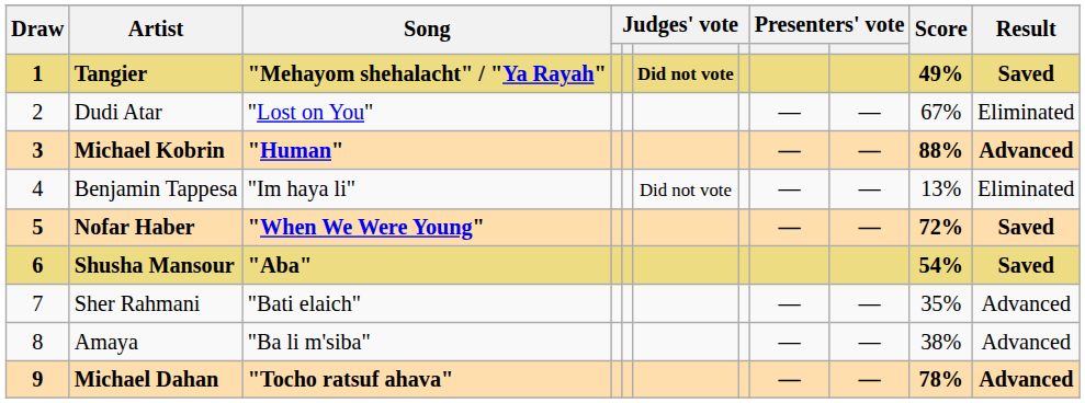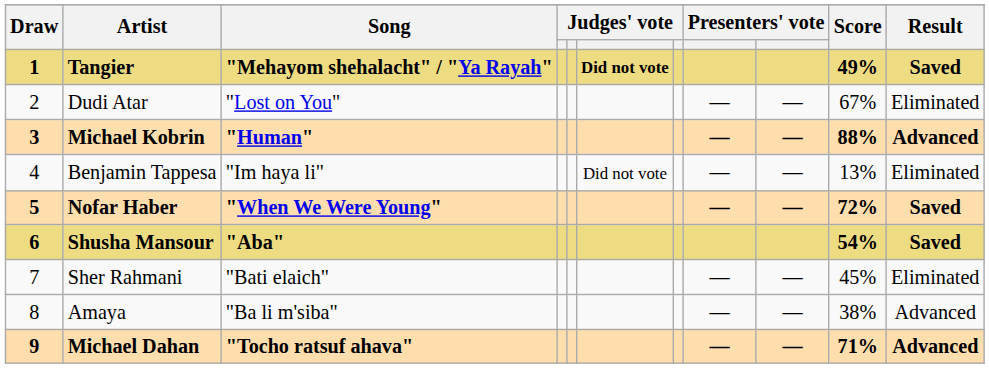 <table class="sortable wikitable" style="margin: 1em auto 1em auto; text-align:center; font-size:90%; line-height:18px;">
 <tr>
 </tr>
 <tr>
 <th rowspan="2">Draw</th>
 <th rowspan="2">Artist</th>
 <th rowspan="2">Song</th>
 <th colspan="4" class="unsortable">Judges' vote</th>
 <th colspan="2" class="unsortable">Presenters' vote</th>
 <th rowspan="2">Score</th>
 <th rowspan="2">Result</th>
 </tr>
 <tr>
 <th class="unsortable"></th>
 <th class="unsortable"></th>
 <th class="unsortable"></th>
 <th class="unsortable"></th>
 <th class="unsortable"></th>
 <th class="unsortable"></th>
 </tr>
 <tr style="font-weight:bold; background:#eedc82;">
 <td>1</td>
 <td align="left">Tangier</td>
 <td align="left">"Mehayom shehalacht" / "<a href='#'>Ya Rayah</a>"</td>
 <td></td>
 <td></td>
 <td><small>Did not vote</small></td>
 <td></td>
 <td></td>
 <td></td>
 <td>49%</td>
 <td>Saved</td>
 </tr>
 <tr>
 <td>2</td>
 <td align="left">Dudi Atar</td>
 <td align="left">"<a href='#'>Lost on You</a>"</td>
 <td></td>
 <td></td>
 <td></td>
 <td></td>
 <td>—</td>
 <td>—</td>
 <td>67%</td>
 <td>Eliminated</td>
 </tr>
 <tr style="font-weight:bold; background:#FFDEAD;">
 <td>3</td>
 <td align="left">Michael Kobrin</td>
 <td align="left">"<a href='#'>Human</a>"</td>
 <td></td>
 <td></td>
 <td></td>
 <td></td>
 <td>—</td>
 <td>—</td>
 <td>88%</td>
 <td>Advanced</td>
 </tr>
 <tr>
 <td>4</td>
 <td align="left">Benjamin Tappesa</td>
 <td align="left">"Im haya li"</td>
 <td></td>
 <td></td>
 <td><small>Did not vote</small></td>
 <td></td>
 <td>—</td>
 <td>—</td>
 <td>13%</td>
 <td>Eliminated</td>
 </tr>
 <tr style="font-weight:bold; background:#FFDEAD;">
 <td>5</td>
 <td align="left">Nofar Haber</td>
 <td align="left">"<a href='#'>When We Were Young</a>"</td>
 <td></td>
 <td></td>
 <td></td>
 <td></td>
 <td>—</td>
 <td>—</td>
 <td>72%</td>
 <td>Saved</td>
 </tr>
 <tr style="font-weight:bold; background:#eedc82;">
 <td>6</td>
 <td align="left">Shusha Mansour</td>
 <td align="left">"Aba"</td>
 <td></td>
 <td></td>
 <td></td>
 <td></td>
 <td></td>
 <td></td>
 <td>54%</td>
 <td>Saved</td>
 </tr>
 <tr>
 <td>7</td>
 <td align="left">Sher Rahmani</td>
 <td align="left">"Bati elaich"</td>
 <td></td>
 <td></td>
 <td></td>
 <td></td>
 <td>—</td>
 <td>—</td>
-<td>35%</td>
-<td>Advanced</td>
+<td>45%</td>
+<td>Eliminated</td>
 </tr>
 <tr>
 <td>8</td>
 <td align="left">Amaya</td>
 <td align="left">"Ba li m'siba"</td>
 <td></td>
 <td></td>
 <td></td>
 <td></td>
 <td>—</td>
 <td>—</td>
 <td>38%</td>
 <td>Advanced</td>
 </tr>
 <tr style="font-weight:bold; background:#FFDEAD;">
 <td>9</td>
 <td align="left">Michael Dahan</td>
 <td align="left">"Tocho ratsuf ahava"</td>
 <td></td>
 <td></td>
 <td></td>
 <td></td>
 <td>—</td>
 <td>—</td>
-<td>78%</td>
+<td>71%</td>
 <td>Advanced</td>
 </tr>
 </table>
